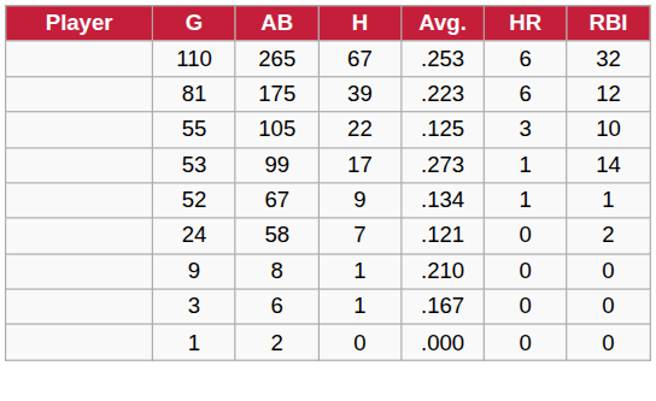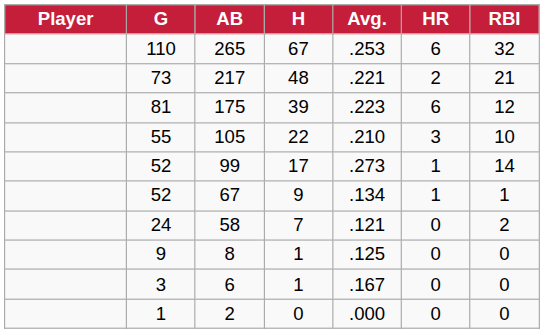 <table class="wikitable sortable">
 <tr>
 <th style="background:#c41e3a;color:white;" width="16%">Player</th>
 <th style="background:#c41e3a;color:white;" width="9%">G</th>
 <th style="background:#c41e3a;color:white;" width="9%">AB</th>
 <th style="background:#c41e3a;color:white;" width="9%">H</th>
 <th style="background:#c41e3a;color:white;" width="9%">Avg.</th>
 <th style="background:#c41e3a;color:white;" width="9%">HR</th>
 <th style="background:#c41e3a;color:white;" width="9%">RBI</th>
 </tr>
 <tr align="center">
 <td></td>
 <td>110</td>
 <td>265</td>
 <td>67</td>
 <td>.253</td>
 <td>6</td>
 <td>32</td>
 </tr>
 <tr align="center">
 <td></td>
+<td>73</td>
+<td>217</td>
+<td>48</td>
+<td>.221</td>
+<td>2</td>
+<td>21</td>
+</tr>
+<tr align="center">
+<td></td>
 <td>81</td>
 <td>175</td>
 <td>39</td>
 <td>.223</td>
 <td>6</td>
 <td>12</td>
 </tr>
 <tr align="center">
 <td></td>
 <td>55</td>
 <td>105</td>
 <td>22</td>
-<td>.125</td>
+<td>.210</td>
 <td>3</td>
 <td>10</td>
 </tr>
 <tr align="center">
 <td></td>
-<td>53</td>
+<td>52</td>
 <td>99</td>
 <td>17</td>
 <td>.273</td>
 <td>1</td>
 <td>14</td>
 </tr>
 <tr align="center">
 <td></td>
 <td>52</td>
 <td>67</td>
 <td>9</td>
 <td>.134</td>
 <td>1</td>
 <td>1</td>
 </tr>
 <tr align="center">
 <td></td>
 <td>24</td>
 <td>58</td>
 <td>7</td>
 <td>.121</td>
 <td>0</td>
 <td>2</td>
 </tr>
 <tr align="center">
 <td></td>
 <td>9</td>
 <td>8</td>
 <td>1</td>
-<td>.210</td>
+<td>.125</td>
 <td>0</td>
 <td>0</td>
 </tr>
 <tr align="center">
 <td></td>
 <td>3</td>
 <td>6</td>
 <td>1</td>
 <td>.167</td>
 <td>0</td>
 <td>0</td>
 </tr>
 <tr align="center">
 <td></td>
 <td>1</td>
 <td>2</td>
 <td>0</td>
 <td>.000</td>
 <td>0</td>
 <td>0</td>
 </tr>
 </table>
